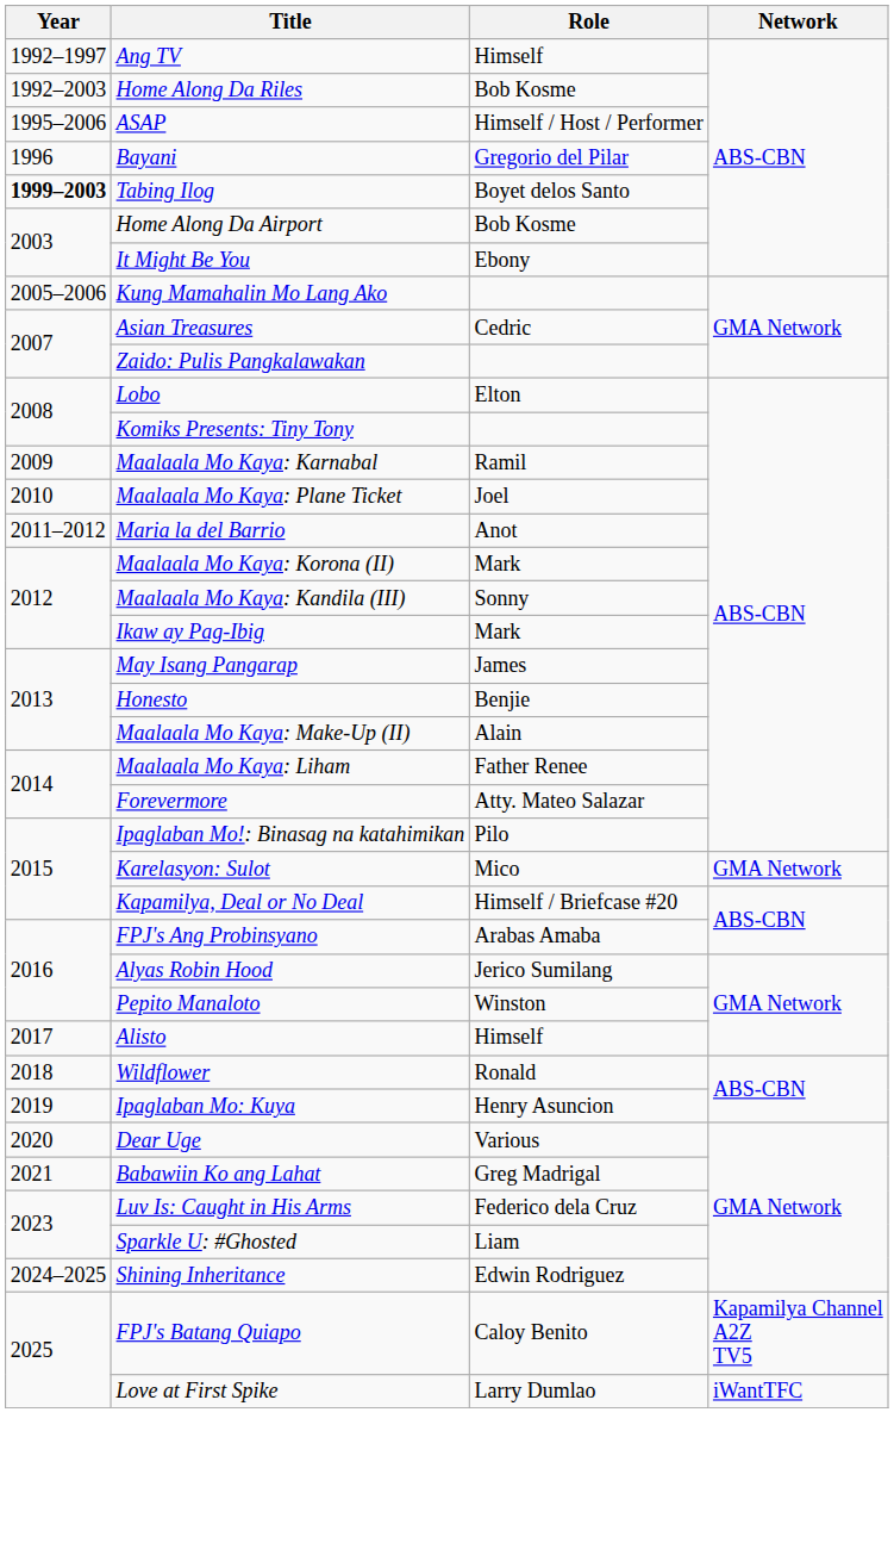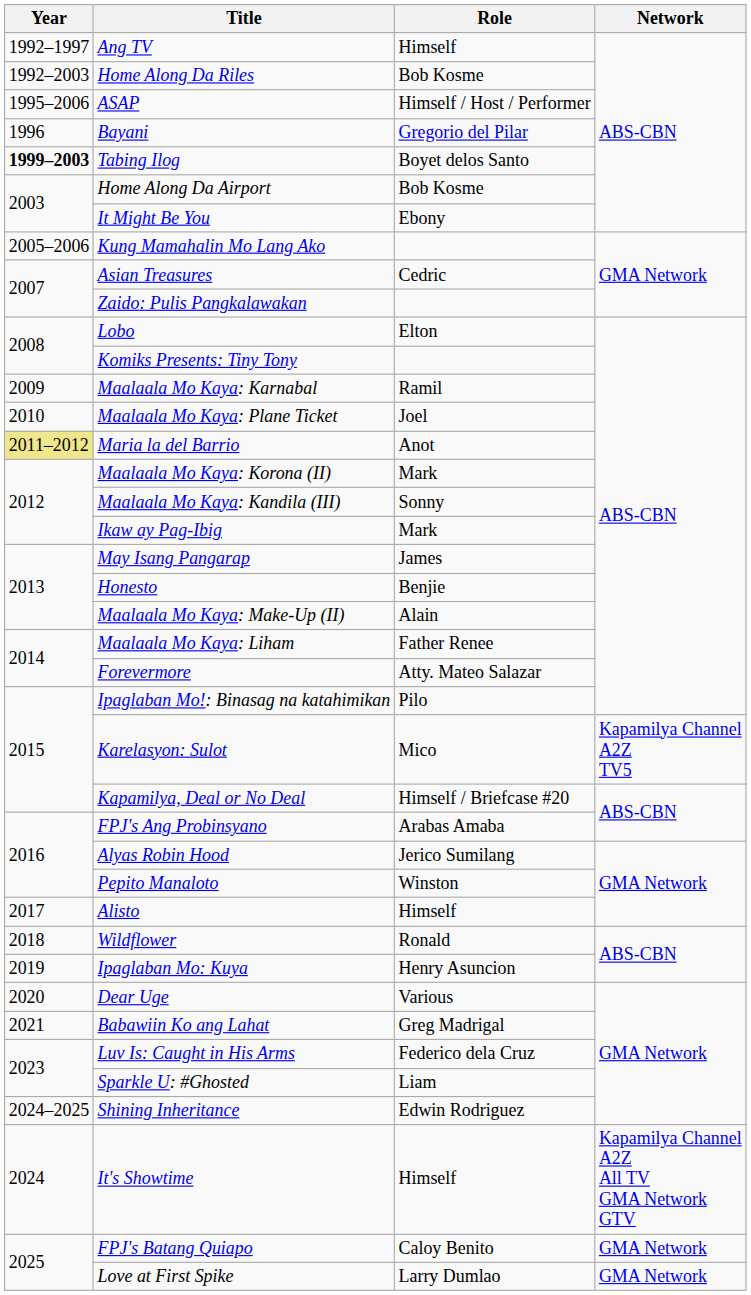 <table class="wikitable sortable">
 <tr>
 <th>Year</th>
 <th>Title</th>
 <th>Role</th>
 <th>Network</th>
 </tr>
 <tr>
 <td>1992–1997</td>
 <td><em><a href='#'>Ang TV</a></em> </td>
 <td>Himself</td>
 <td rowspan="7"><a href='#'>ABS-CBN</a></td>
 </tr>
 <tr>
 <td>1992–2003</td>
 <td><em><a href='#'>Home Along Da Riles</a></em> </td>
 <td>Bob Kosme</td>
 </tr>
 <tr>
 <td>1995–2006</td>
 <td><em><a href='#'>ASAP</a></em></td>
 <td>Himself / Host / Performer</td>
 </tr>
 <tr>
 <td>1996</td>
 <td><em><a href='#'>Bayani</a></em></td>
 <td><a href='#'>Gregorio del Pilar</a></td>
 </tr>
 <tr>
 <td><strong>1999–2003</strong></td>
 <td><em><a href='#'>Tabing Ilog</a></em> </td>
 <td>Boyet delos Santo</td>
 </tr>
 <tr>
 <td rowspan=2>2003</td>
 <td><em>Home Along Da Airport</em></td>
 <td>Bob Kosme</td>
 </tr>
 <tr>
 <td><em><a href='#'>It Might Be You</a></em></td>
 <td>Ebony</td>
 </tr>
 <tr>
 <td>2005–2006</td>
 <td><em><a href='#'>Kung Mamahalin Mo Lang Ako</a></em></td>
 <td></td>
 <td rowspan="3"><a href='#'>GMA Network</a></td>
 </tr>
 <tr>
 <td rowspan=2>2007</td>
 <td><em><a href='#'>Asian Treasures</a></em> </td>
 <td>Cedric</td>
 </tr>
 <tr>
 <td><em><a href='#'>Zaido: Pulis Pangkalawakan</a></em> </td>
 <td></td>
 </tr>
 <tr>
 <td rowspan=2>2008</td>
 <td><em><a href='#'>Lobo</a></em> </td>
 <td>Elton</td>
 <td rowspan="14"><a href='#'>ABS-CBN</a></td>
 </tr>
 <tr>
 <td><em><a href='#'>Komiks Presents: Tiny Tony</a></em> </td>
 <td></td>
 </tr>
 <tr>
 <td>2009</td>
 <td><em><a href='#'>Maalaala Mo Kaya</a>: Karnabal</em> </td>
 <td>Ramil</td>
 </tr>
 <tr>
 <td>2010</td>
 <td><em><a href='#'>Maalaala Mo Kaya</a>: Plane Ticket</em> </td>
 <td>Joel</td>
 </tr>
 <tr>
-<td>2011–2012</td>
+<td style="background: khaki;">2011–2012</td>
 <td><em><a href='#'>Maria la del Barrio</a></em> </td>
 <td>Anot</td>
 </tr>
 <tr>
 <td rowspan=3>2012</td>
 <td><em><a href='#'>Maalaala Mo Kaya</a>: Korona (II)</em> </td>
 <td>Mark</td>
 </tr>
 <tr>
 <td><em><a href='#'>Maalaala Mo Kaya</a>: Kandila (III)</em> </td>
 <td>Sonny</td>
 </tr>
 <tr>
 <td><em><a href='#'>Ikaw ay Pag-Ibig</a></em> </td>
 <td>Mark</td>
 </tr>
 <tr>
 <td rowspan=3>2013</td>
 <td><em><a href='#'>May Isang Pangarap</a></em> </td>
 <td>James</td>
 </tr>
 <tr>
 <td><em><a href='#'>Honesto</a></em> </td>
 <td>Benjie</td>
 </tr>
 <tr>
 <td><em><a href='#'>Maalaala Mo Kaya</a>: Make-Up (II)</em> </td>
 <td>Alain</td>
 </tr>
 <tr>
 <td rowspan=2>2014</td>
 <td><em><a href='#'>Maalaala Mo Kaya</a>: Liham</em> </td>
 <td>Father Renee</td>
 </tr>
 <tr>
 <td><em><a href='#'>Forevermore</a></em></td>
 <td>Atty. Mateo Salazar</td>
 </tr>
 <tr>
 <td rowspan=3>2015</td>
 <td><em><a href='#'>Ipaglaban Mo!</a>: Binasag na katahimikan</em> </td>
 <td>Pilo</td>
 </tr>
 <tr>
 <td><a href='#'><em>Karelasyon: Sulot</em></a></td>
 <td>Mico</td>
-<td><a href='#'>GMA Network</a></td>
+<td><a href='#'>Kapamilya Channel</a><br><a href='#'>A2Z</a><br><a href='#'>TV5</a></td>
 </tr>
 <tr>
 <td><em><a href='#'>Kapamilya, Deal or No Deal</a></em></td>
 <td>Himself / Briefcase #20</td>
 <td rowspan="2"><a href='#'>ABS-CBN</a></td>
 </tr>
 <tr>
 <td rowspan="3">2016</td>
 <td><em><a href='#'>FPJ's Ang Probinsyano</a></em></td>
 <td>Arabas Amaba</td>
 </tr>
 <tr>
 <td><em><a href='#'>Alyas Robin Hood</a></em></td>
 <td>Jerico Sumilang</td>
 <td rowspan="3"><a href='#'>GMA Network</a></td>
 </tr>
 <tr>
 <td><em><a href='#'>Pepito Manaloto</a></em></td>
 <td>Winston</td>
 </tr>
 <tr>
 <td>2017</td>
 <td><em><a href='#'>Alisto</a></em></td>
 <td>Himself</td>
 </tr>
 <tr>
 <td>2018</td>
 <td><em><a href='#'>Wildflower</a></em></td>
 <td>Ronald</td>
 <td rowspan="2"><a href='#'>ABS-CBN</a></td>
 </tr>
 <tr>
 <td>2019</td>
 <td><em><a href='#'>Ipaglaban Mo: Kuya</a></em></td>
 <td>Henry Asuncion</td>
 </tr>
 <tr>
 <td>2020</td>
 <td><em><a href='#'>Dear Uge</a></em></td>
 <td>Various</td>
 <td rowspan="5"><a href='#'>GMA Network</a></td>
 </tr>
 <tr>
 <td>2021</td>
 <td><em><a href='#'>Babawiin Ko ang Lahat</a></em></td>
 <td>Greg Madrigal</td>
 </tr>
 <tr>
 <td rowspan="2">2023</td>
 <td><em><a href='#'>Luv Is: Caught in His Arms</a></em></td>
 <td>Federico dela Cruz</td>
 </tr>
 <tr>
 <td><em><a href='#'>Sparkle U</a>: #Ghosted</em></td>
 <td>Liam</td>
 </tr>
 <tr>
 <td>2024–2025</td>
 <td><em><a href='#'>Shining Inheritance</a></em></td>
 <td>Edwin Rodriguez</td>
 </tr>
 <tr>
+<td>2024</td>
+<td><em><a href='#'>It's Showtime</a></em></td>
+<td>Himself</td>
+<td><a href='#'>Kapamilya Channel</a><br><a href='#'>A2Z</a><br><a href='#'>All TV</a><br><a href='#'>GMA Network</a><br><a href='#'>GTV</a></td>
+</tr>
+<tr>
 <td rowspan="2">2025</td>
 <td><em><a href='#'>FPJ's Batang Quiapo</a></em></td>
 <td>Caloy Benito</td>
-<td><a href='#'>Kapamilya Channel</a><br><a href='#'>A2Z</a><br><a href='#'>TV5</a></td>
+<td><a href='#'>GMA Network</a></td>
 </tr>
 <tr>
 <td><em>Love at First Spike</em></td>
 <td>Larry Dumlao</td>
-<td><a href='#'>iWantTFC</a></td>
+<td><a href='#'>GMA Network</a></td>
 </tr>
 </table>
